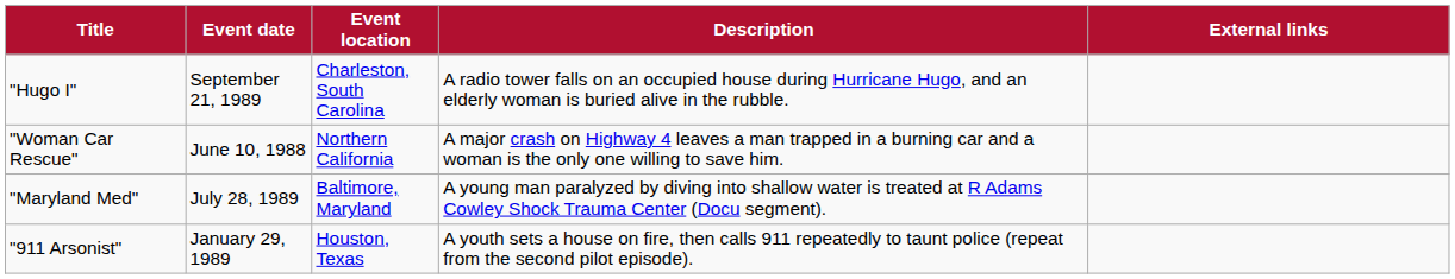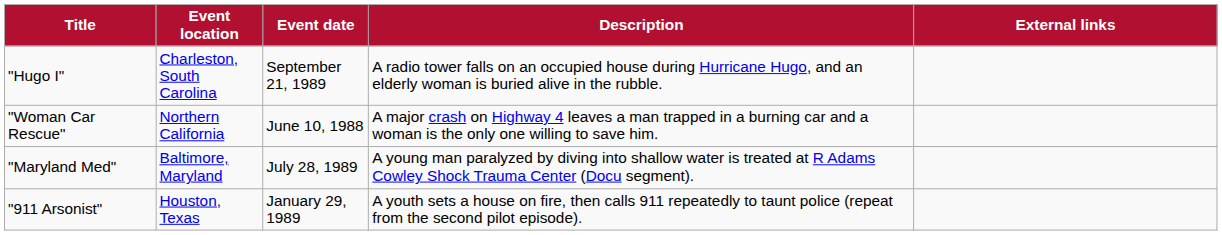 <table class="wikitable" style="width: 100%;">
 <tr>
 <th style="background: #B11030; color: #FFFFFF; width: 10%;">Title</th>
+<th style="background: #B11030; color: #FFFFFF; width: 7%;">Event location</th>
 <th style="background: #B11030; color: #FFFFFF; width: 7%;">Event date</th>
-<th style="background: #B11030; color: #FFFFFF; width: 7%;">Event location</th>
 <th style="background: #B11030; color: #FFFFFF; width: 36%;">Description</th>
 <th style="background: #B11030; color: #FFFFFF; width: 20%;">External links</th>
 </tr>
 <tr>
 <td>"Hugo I"</td>
+<td><a href='#'>Charleston, South Carolina</a></td>
 <td>September 21, 1989</td>
-<td><a href='#'>Charleston, South Carolina</a></td>
 <td>A radio tower falls on an occupied house during <a href='#'>Hurricane Hugo</a>, and an elderly woman is buried alive in the rubble.</td>
 <td></td>
 </tr>
 <tr>
 <td>"Woman Car Rescue"</td>
+<td><a href='#'>Northern California</a></td>
 <td>June 10, 1988</td>
-<td><a href='#'>Northern California</a></td>
 <td>A major <a href='#'>crash</a> on <a href='#'>Highway 4</a> leaves a man trapped in a burning car and a woman is the only one willing to save him.</td>
 <td></td>
 </tr>
 <tr>
 <td>"Maryland Med"</td>
+<td><a href='#'>Baltimore, Maryland</a></td>
 <td>July 28, 1989</td>
-<td><a href='#'>Baltimore, Maryland</a></td>
 <td>A young man paralyzed by diving into shallow water is treated at <a href='#'>R Adams Cowley Shock Trauma Center</a> (<a href='#'>Docu</a> segment).</td>
 <td></td>
 </tr>
 <tr>
 <td>"911 Arsonist"</td>
+<td><a href='#'>Houston, Texas</a></td>
 <td>January 29, 1989</td>
-<td><a href='#'>Houston, Texas</a></td>
 <td>A youth sets a house on fire, then calls 911 repeatedly to taunt police (repeat from the second pilot episode).</td>
 <td></td>
 </tr>
 </table>
